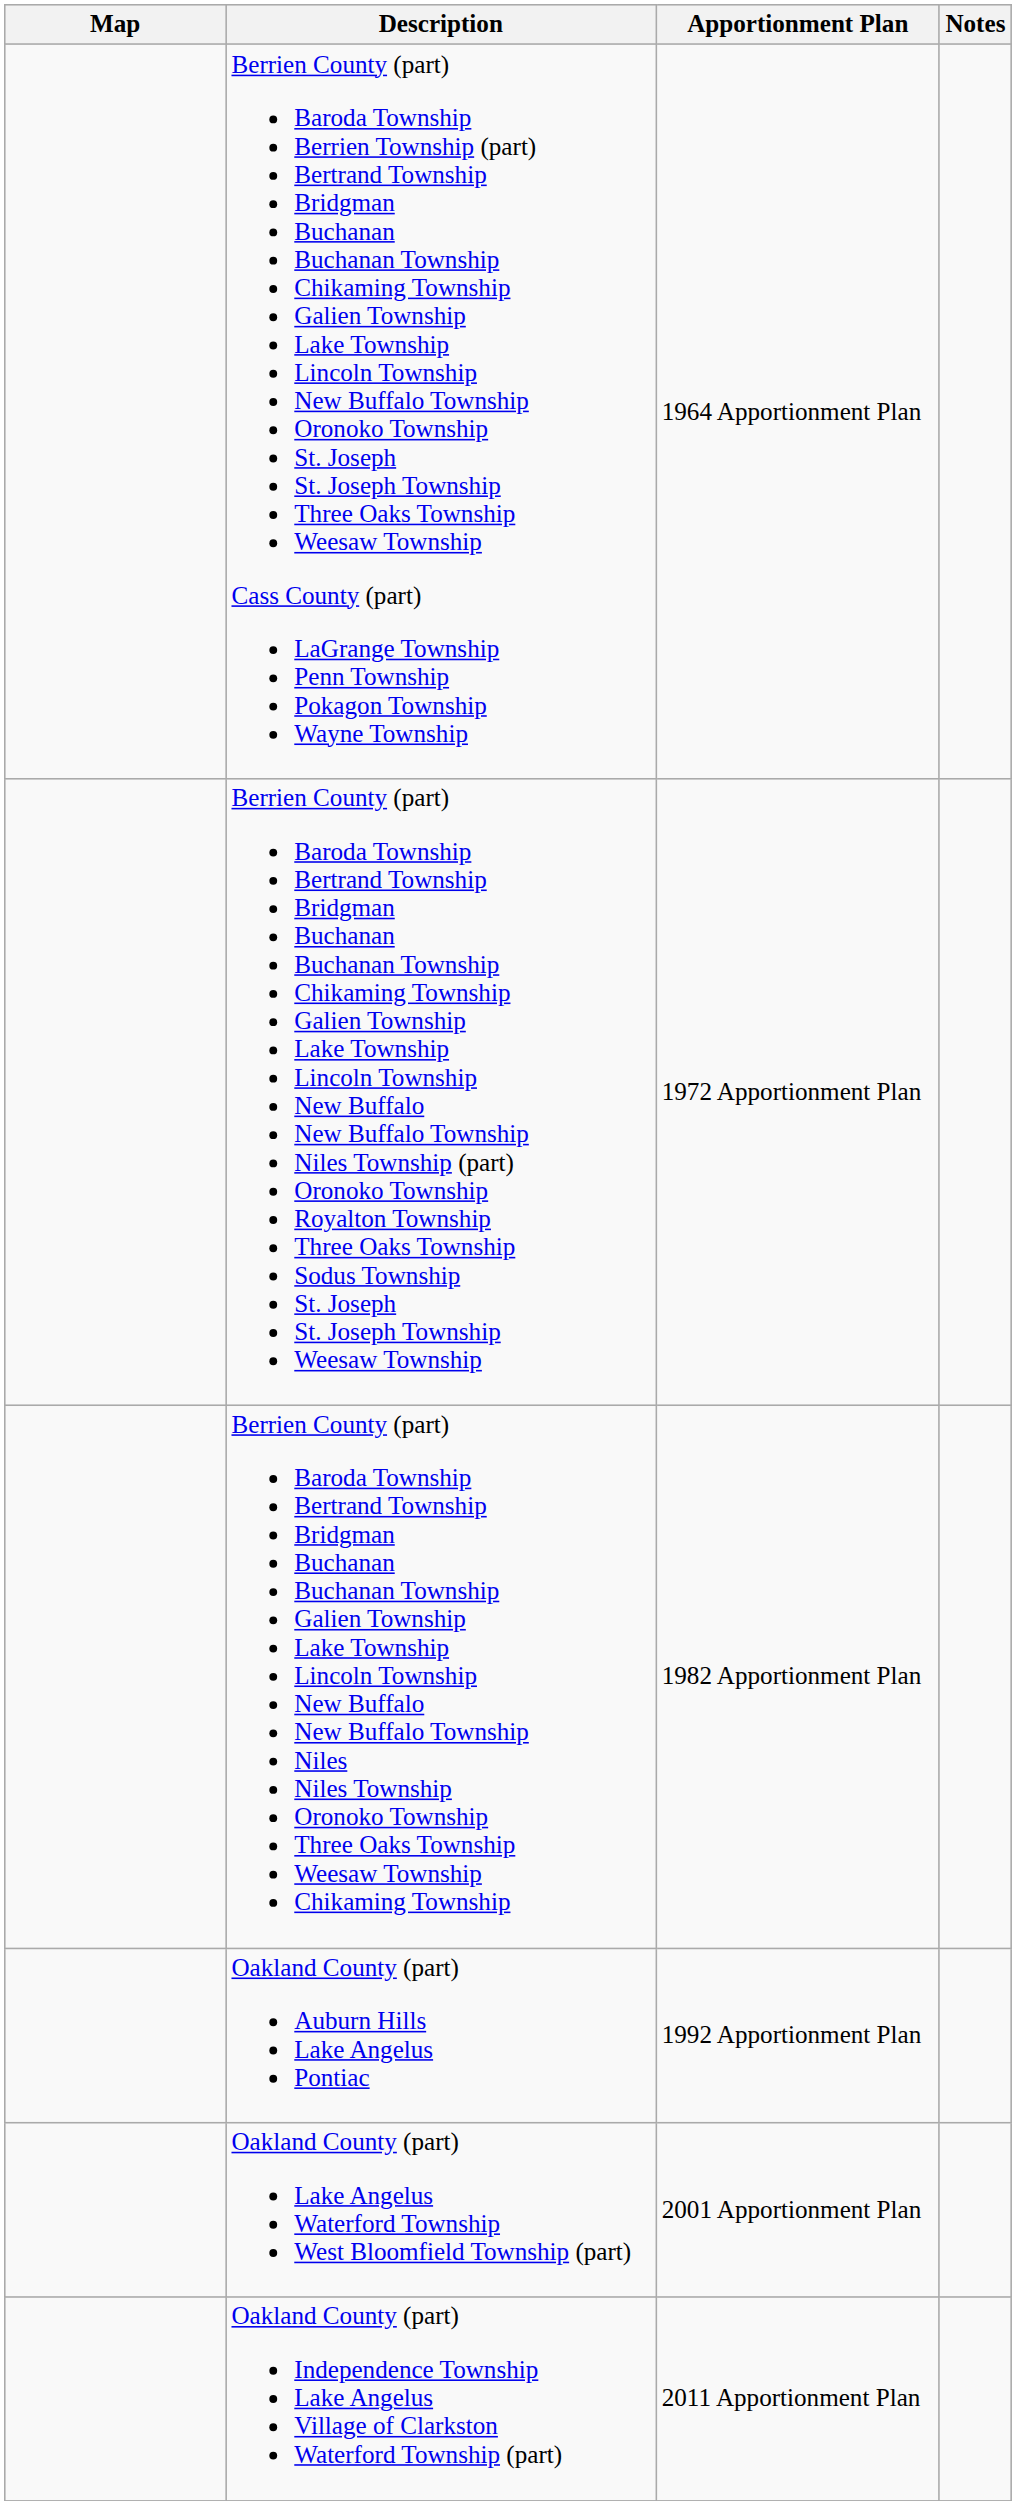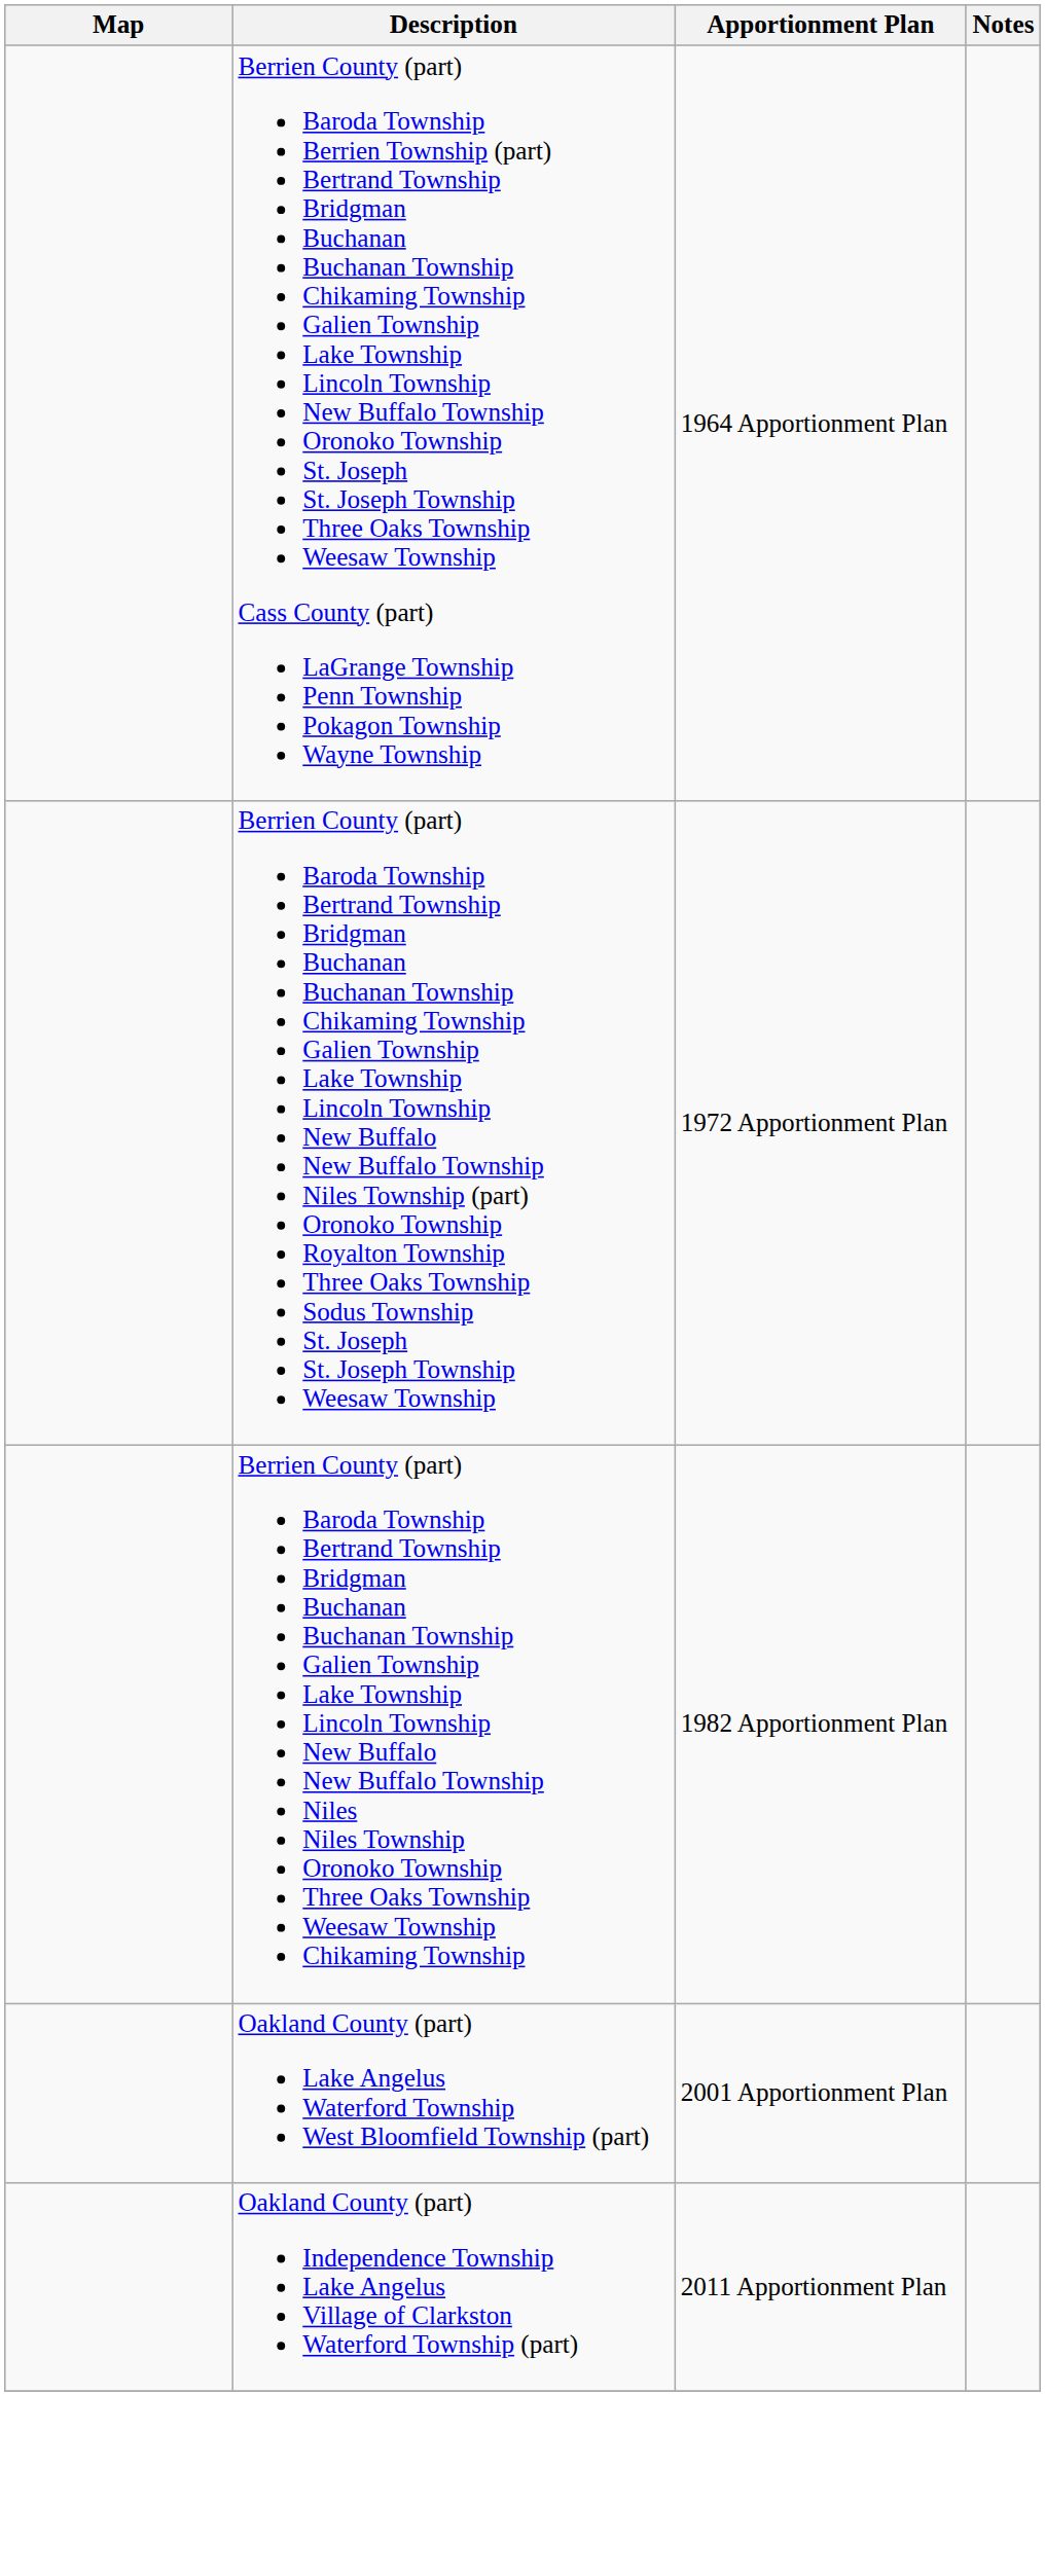 <table class="wikitable sortable">
 <tr>
 <th style="width:100pt;">Map</th>
 <th style="width:200pt;">Description</th>
 <th style="width:130pt;">Apportionment Plan</th>
 <th style="width:15pt;">Notes</th>
 </tr>
 <tr>
 <td></td>
 <td><a href='#'>Berrien County</a> (part)<br><ul><li><a href='#'>Baroda Township</a></li><li><a href='#'>Berrien Township</a> (part)</li><li><a href='#'>Bertrand Township</a></li><li><a href='#'>Bridgman</a></li><li><a href='#'>Buchanan</a></li><li><a href='#'>Buchanan Township</a></li><li><a href='#'>Chikaming Township</a></li><li><a href='#'>Galien Township</a></li><li><a href='#'>Lake Township</a></li><li><a href='#'>Lincoln Township</a></li><li><a href='#'>New Buffalo Township</a></li><li><a href='#'>Oronoko Township</a></li><li><a href='#'>St. Joseph</a></li><li><a href='#'>St. Joseph Township</a></li><li><a href='#'>Three Oaks Township</a></li><li><a href='#'>Weesaw Township</a></li></ul><a href='#'>Cass County</a> (part)<ul><li><a href='#'>LaGrange Township</a></li><li><a href='#'>Penn Township</a></li><li><a href='#'>Pokagon Township</a></li><li><a href='#'>Wayne Township</a></li></ul></td>
 <td>1964 Apportionment Plan</td>
 <td></td>
 </tr>
 <tr>
 <td></td>
 <td><a href='#'>Berrien County</a> (part)<br><ul><li><a href='#'>Baroda Township</a></li><li><a href='#'>Bertrand Township</a></li><li><a href='#'>Bridgman</a></li><li><a href='#'>Buchanan</a></li><li><a href='#'>Buchanan Township</a></li><li><a href='#'>Chikaming Township</a></li><li><a href='#'>Galien Township</a></li><li><a href='#'>Lake Township</a></li><li><a href='#'>Lincoln Township</a></li><li><a href='#'>New Buffalo</a></li><li><a href='#'>New Buffalo Township</a></li><li><a href='#'>Niles Township</a> (part)</li><li><a href='#'>Oronoko Township</a></li><li><a href='#'>Royalton Township</a></li><li><a href='#'>Three Oaks Township</a></li><li><a href='#'>Sodus Township</a></li><li><a href='#'>St. Joseph</a></li><li><a href='#'>St. Joseph Township</a></li><li><a href='#'>Weesaw Township</a></li></ul></td>
 <td>1972 Apportionment Plan</td>
 <td></td>
 </tr>
 <tr>
 <td></td>
 <td><a href='#'>Berrien County</a> (part)<br><ul><li><a href='#'>Baroda Township</a></li><li><a href='#'>Bertrand Township</a></li><li><a href='#'>Bridgman</a></li><li><a href='#'>Buchanan</a></li><li><a href='#'>Buchanan Township</a></li><li><a href='#'>Galien Township</a></li><li><a href='#'>Lake Township</a></li><li><a href='#'>Lincoln Township</a></li><li><a href='#'>New Buffalo</a></li><li><a href='#'>New Buffalo Township</a></li><li><a href='#'>Niles</a></li><li><a href='#'>Niles Township</a></li><li><a href='#'>Oronoko Township</a></li><li><a href='#'>Three Oaks Township</a></li><li><a href='#'>Weesaw Township</a></li><li><a href='#'>Chikaming Township</a></li></ul></td>
 <td>1982 Apportionment Plan</td>
 <td></td>
 </tr>
 <tr>
 <td></td>
-<td><a href='#'>Oakland County</a> (part)<br><ul><li><a href='#'>Auburn Hills</a></li><li><a href='#'>Lake Angelus</a></li><li><a href='#'>Pontiac</a></li></ul></td>
-<td>1992 Apportionment Plan</td>
-<td></td>
-</tr>
-<tr>
-<td></td>
 <td><a href='#'>Oakland County</a> (part)<br><ul><li><a href='#'>Lake Angelus</a></li><li><a href='#'>Waterford Township</a></li><li><a href='#'>West Bloomfield Township</a> (part)</li></ul></td>
 <td>2001 Apportionment Plan</td>
 <td></td>
 </tr>
 <tr>
 <td></td>
 <td><a href='#'>Oakland County</a> (part)<br><ul><li><a href='#'>Independence Township</a></li><li><a href='#'>Lake Angelus</a></li><li><a href='#'>Village of Clarkston</a></li><li><a href='#'>Waterford Township</a> (part)</li></ul></td>
 <td>2011 Apportionment Plan</td>
 <td></td>
 </tr>
 <tr>
 </tr>
 </table>
